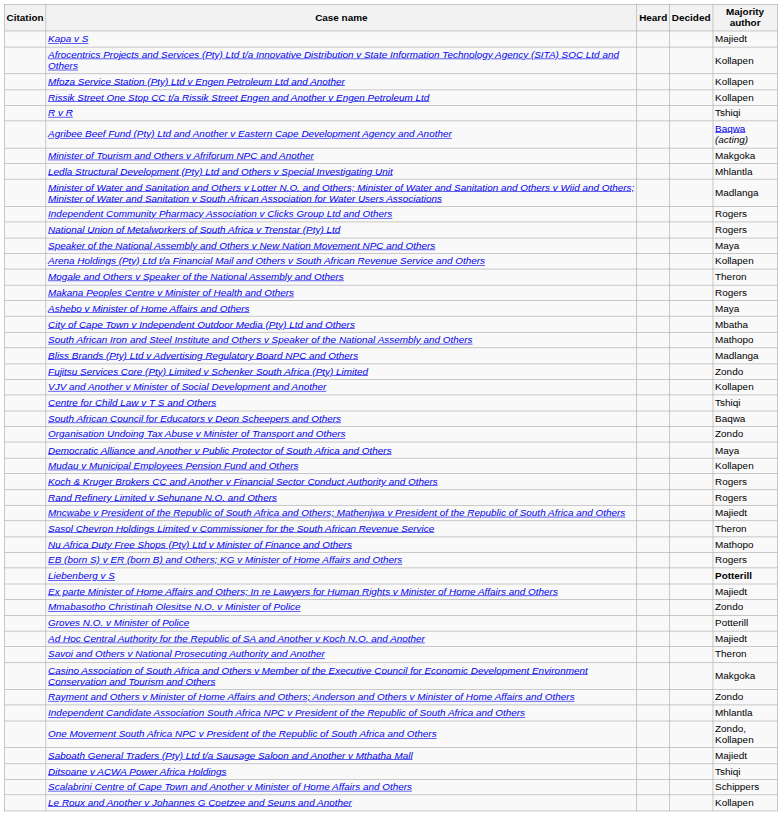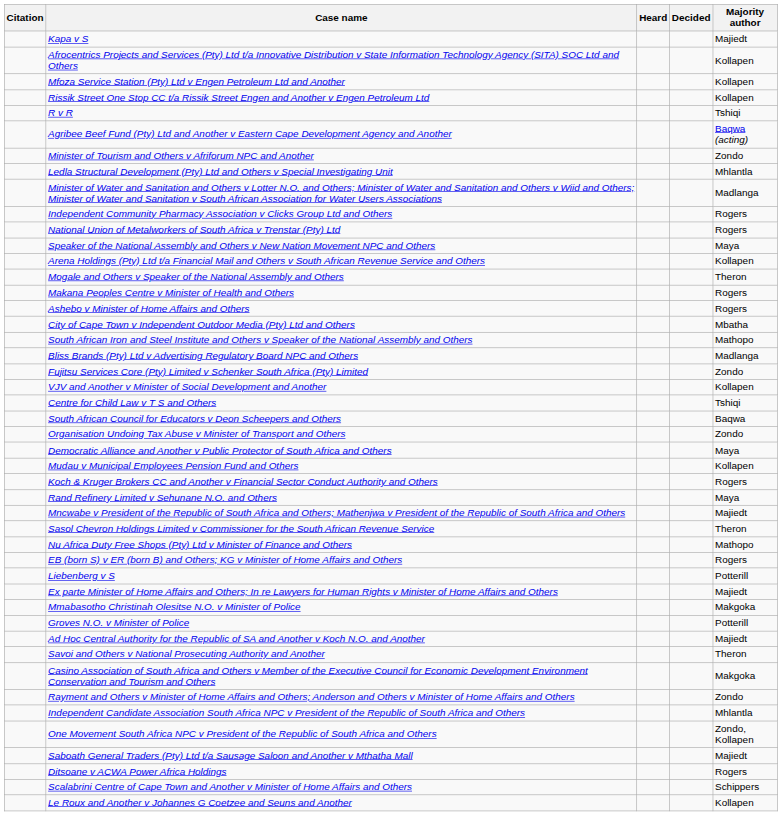 <table class="wikitable sortable static-row-numbers">
 <tr>
 <th>Citation</th>
 <th>Case name</th>
 <th>Heard</th>
 <th>Decided</th>
 <th>Majority author</th>
 </tr>
 <tr>
 <td nowrap></td>
 <td><em><a href='#'>Kapa v S</a></em></td>
 <td></td>
 <td></td>
 <td>Majiedt</td>
 </tr>
 <tr>
 <td nowrap></td>
 <td><em><a href='#'>Afrocentrics Projects and Services (Pty) Ltd t/a Innovative Distribution v State Information Technology Agency (SITA) SOC Ltd and Others</a></em></td>
 <td></td>
 <td></td>
 <td>Kollapen</td>
 </tr>
 <tr>
 <td nowrap></td>
 <td><em><a href='#'>Mfoza Service Station (Pty) Ltd v Engen Petroleum Ltd and Another</a></em></td>
 <td></td>
 <td></td>
 <td>Kollapen</td>
 </tr>
 <tr>
 <td nowrap></td>
 <td><em><a href='#'>Rissik Street One Stop CC t/a Rissik Street Engen and Another v Engen Petroleum Ltd</a></em></td>
 <td></td>
 <td></td>
 <td>Kollapen</td>
 </tr>
 <tr>
 <td nowrap></td>
 <td><em><a href='#'>R v R</a></em></td>
 <td></td>
 <td></td>
 <td>Tshiqi</td>
 </tr>
 <tr>
 <td nowrap></td>
 <td><em><a href='#'>Agribee Beef Fund (Pty) Ltd and Another v Eastern Cape Development Agency and Another</a></em></td>
 <td></td>
 <td></td>
 <td><a href='#'>Baqwa</a> <em>(acting)</em></td>
 </tr>
 <tr>
 <td nowrap></td>
 <td><em><a href='#'>Minister of Tourism and Others v Afriforum NPC and Another</a></em></td>
 <td></td>
 <td></td>
-<td>Makgoka</td>
+<td>Zondo</td>
 </tr>
 <tr>
 <td nowrap></td>
 <td><em><a href='#'>Ledla Structural Development (Pty) Ltd and Others v Special Investigating Unit</a></em></td>
 <td></td>
 <td></td>
 <td>Mhlantla</td>
 </tr>
 <tr>
 <td nowrap></td>
 <td><em><a href='#'>Minister of Water and Sanitation and Others v Lotter N.O. and Others; Minister of Water and Sanitation and Others v Wiid and Others; Minister of Water and Sanitation v South African Association for Water Users Associations</a></em></td>
 <td></td>
 <td></td>
 <td>Madlanga</td>
 </tr>
 <tr>
 <td nowrap></td>
 <td><em><a href='#'>Independent Community Pharmacy Association v Clicks Group Ltd and Others</a></em></td>
 <td></td>
 <td></td>
 <td>Rogers</td>
 </tr>
 <tr>
 <td nowrap></td>
 <td><em><a href='#'>National Union of Metalworkers of South Africa v Trenstar (Pty) Ltd</a></em></td>
 <td></td>
 <td></td>
 <td>Rogers</td>
 </tr>
 <tr>
 <td nowrap></td>
 <td><em><a href='#'>Speaker of the National Assembly and Others v New Nation Movement NPC and Others</a></em></td>
 <td></td>
 <td></td>
 <td>Maya</td>
 </tr>
 <tr>
 <td nowrap></td>
 <td><em><a href='#'>Arena Holdings (Pty) Ltd t/a Financial Mail and Others v South African Revenue Service and Others</a></em></td>
 <td></td>
 <td></td>
 <td>Kollapen</td>
 </tr>
 <tr>
 <td nowrap></td>
 <td><em><a href='#'>Mogale and Others v Speaker of the National Assembly and Others</a></em></td>
 <td></td>
 <td></td>
 <td>Theron</td>
 </tr>
 <tr>
 <td nowrap></td>
 <td><em><a href='#'>Makana Peoples Centre v Minister of Health and Others</a></em></td>
 <td></td>
 <td></td>
 <td>Rogers</td>
 </tr>
 <tr>
 <td nowrap></td>
 <td><em><a href='#'>Ashebo v Minister of Home Affairs and Others</a></em></td>
 <td></td>
 <td></td>
-<td>Maya</td>
+<td>Rogers</td>
 </tr>
 <tr>
 <td nowrap></td>
 <td><em><a href='#'>City of Cape Town v Independent Outdoor Media (Pty) Ltd and Others</a></em></td>
 <td></td>
 <td></td>
 <td>Mbatha</td>
 </tr>
 <tr>
 <td nowrap></td>
 <td><em><a href='#'>South African Iron and Steel Institute and Others v Speaker of the National Assembly and Others</a></em></td>
 <td></td>
 <td></td>
 <td>Mathopo</td>
 </tr>
 <tr>
 <td nowrap></td>
 <td><em><a href='#'>Bliss Brands (Pty) Ltd v Advertising Regulatory Board NPC and Others</a></em></td>
 <td></td>
 <td></td>
 <td>Madlanga</td>
 </tr>
 <tr>
 <td nowrap></td>
 <td><em><a href='#'>Fujitsu Services Core (Pty) Limited v Schenker South Africa (Pty) Limited</a></em></td>
 <td></td>
 <td></td>
 <td>Zondo</td>
 </tr>
 <tr>
 <td nowrap></td>
 <td><em><a href='#'>VJV and Another v Minister of Social Development and Another</a></em></td>
 <td></td>
 <td></td>
 <td>Kollapen</td>
 </tr>
 <tr>
 <td nowrap></td>
 <td><em><a href='#'>Centre for Child Law v T S and Others</a></em></td>
 <td></td>
 <td></td>
 <td>Tshiqi</td>
 </tr>
 <tr>
 <td nowrap></td>
 <td><em><a href='#'>South African Council for Educators v Deon Scheepers and Others</a></em></td>
 <td></td>
 <td></td>
 <td>Baqwa</td>
 </tr>
 <tr>
 <td nowrap></td>
 <td><em><a href='#'>Organisation Undoing Tax Abuse v Minister of Transport and Others</a></em></td>
 <td></td>
 <td></td>
 <td>Zondo</td>
 </tr>
 <tr>
 <td nowrap></td>
 <td><em><a href='#'>Democratic Alliance and Another v Public Protector of South Africa and Others</a></em></td>
 <td></td>
 <td></td>
 <td>Maya</td>
 </tr>
 <tr>
 <td nowrap></td>
 <td><em><a href='#'>Mudau v Municipal Employees Pension Fund and Others</a></em></td>
 <td></td>
 <td></td>
 <td>Kollapen</td>
 </tr>
 <tr>
 <td nowrap></td>
 <td><em><a href='#'>Koch & Kruger Brokers CC and Another v Financial Sector Conduct Authority and Others</a></em></td>
 <td></td>
 <td></td>
 <td>Rogers</td>
 </tr>
 <tr>
 <td nowrap></td>
 <td><em><a href='#'>Rand Refinery Limited v Sehunane N.O. and Others</a></em></td>
 <td></td>
 <td></td>
-<td>Rogers</td>
+<td>Maya</td>
 </tr>
 <tr>
 <td nowrap></td>
 <td><em><a href='#'>Mncwabe v President of the Republic of South Africa and Others; Mathenjwa v President of the Republic of South Africa and Others</a></em></td>
 <td></td>
 <td></td>
 <td>Majiedt</td>
 </tr>
 <tr>
 <td nowrap></td>
 <td><em><a href='#'>Sasol Chevron Holdings Limited v Commissioner for the South African Revenue Service</a></em></td>
 <td></td>
 <td></td>
 <td>Theron</td>
 </tr>
 <tr>
 <td nowrap></td>
 <td><em><a href='#'>Nu Africa Duty Free Shops (Pty) Ltd v Minister of Finance and Others</a></em></td>
 <td></td>
 <td></td>
 <td>Mathopo</td>
 </tr>
 <tr>
 <td nowrap></td>
 <td><em><a href='#'>EB (born S) v ER (born B) and Others; KG v Minister of Home Affairs and Others</a></em></td>
 <td></td>
 <td></td>
 <td>Rogers</td>
 </tr>
 <tr>
 <td nowrap></td>
 <td><em><a href='#'>Liebenberg v S</a></em></td>
 <td></td>
 <td></td>
-<td><strong>Potterill</strong></td>
+<td>Potterill</td>
 </tr>
 <tr>
 <td nowrap></td>
 <td><em><a href='#'>Ex parte Minister of Home Affairs and Others; In re Lawyers for Human Rights v Minister of Home Affairs and Others</a></em></td>
 <td></td>
 <td></td>
 <td>Majiedt</td>
 </tr>
 <tr>
 <td nowrap></td>
 <td><em><a href='#'>Mmabasotho Christinah Olesitse N.O. v Minister of Police</a></em></td>
 <td></td>
 <td></td>
-<td>Zondo</td>
+<td>Makgoka</td>
 </tr>
 <tr>
 <td nowrap></td>
 <td><em><a href='#'>Groves N.O. v Minister of Police</a></em></td>
 <td></td>
 <td></td>
 <td>Potterill</td>
 </tr>
 <tr>
 <td nowrap></td>
 <td><em><a href='#'>Ad Hoc Central Authority for the Republic of SA and Another v Koch N.O. and Another</a></em></td>
 <td></td>
 <td></td>
 <td>Majiedt</td>
 </tr>
 <tr>
 <td nowrap></td>
 <td><em><a href='#'>Savoi and Others v National Prosecuting Authority and Another</a></em></td>
 <td></td>
 <td></td>
 <td>Theron</td>
 </tr>
 <tr>
 <td nowrap></td>
 <td><em><a href='#'>Casino Association of South Africa and Others v Member of the Executive Council for Economic Development Environment Conservation and Tourism and Others</a></em></td>
 <td></td>
 <td></td>
 <td>Makgoka</td>
 </tr>
 <tr>
 <td nowrap></td>
 <td><em><a href='#'>Rayment and Others v Minister of Home Affairs and Others; Anderson and Others v Minister of Home Affairs and Others</a></em></td>
 <td></td>
 <td></td>
 <td>Zondo</td>
 </tr>
 <tr>
 <td nowrap></td>
 <td><em><a href='#'>Independent Candidate Association South Africa NPC v President of the Republic of South Africa and Others</a></em></td>
 <td></td>
 <td></td>
 <td>Mhlantla</td>
 </tr>
 <tr>
 <td nowrap></td>
 <td><em><a href='#'>One Movement South Africa NPC v President of the Republic of South Africa and Others</a></em></td>
 <td></td>
 <td></td>
 <td>Zondo, Kollapen</td>
 </tr>
 <tr>
 <td nowrap></td>
 <td><em><a href='#'>Saboath General Traders (Pty) Ltd t/a Sausage Saloon and Another v Mthatha Mall</a></em></td>
 <td></td>
 <td></td>
 <td>Majiedt</td>
 </tr>
 <tr>
 <td nowrap></td>
 <td><em><a href='#'>Ditsoane v ACWA Power Africa Holdings</a></em></td>
 <td></td>
 <td></td>
-<td>Tshiqi</td>
+<td>Rogers</td>
 </tr>
 <tr>
 <td nowrap></td>
 <td><em><a href='#'>Scalabrini Centre of Cape Town and Another v Minister of Home Affairs and Others</a></em></td>
 <td></td>
 <td></td>
 <td>Schippers</td>
 </tr>
 <tr>
 <td nowrap></td>
 <td><em><a href='#'>Le Roux and Another v Johannes G Coetzee and Seuns and Another</a></em></td>
 <td></td>
 <td></td>
 <td>Kollapen</td>
 </tr>
 </table>
